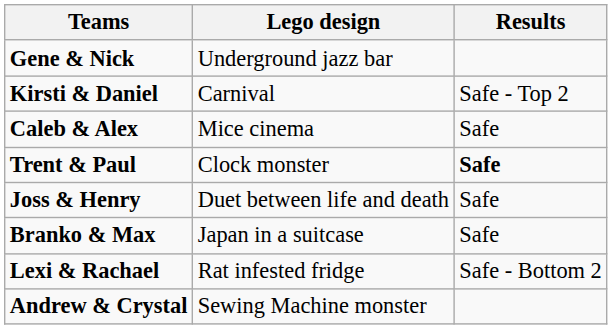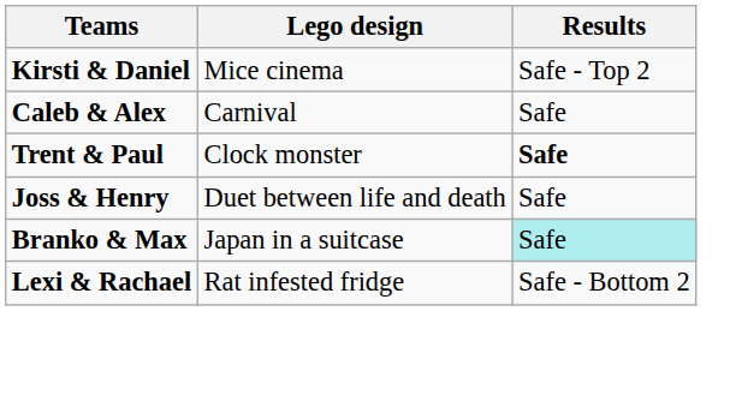 <table class="wikitable mw-collapsible mw-collapsed">
 <tr>
 <th>Teams</th>
 <th>Lego design</th>
 <th>Results</th>
 </tr>
 <tr>
-<td><strong>Gene & Nick</strong></td>
-<td>Underground jazz bar</td>
-<td></td>
-</tr>
-<tr>
 <td><strong>Kirsti & Daniel</strong></td>
-<td>Carnival</td>
+<td>Mice cinema</td>
 <td>Safe - Top 2</td>
 </tr>
 <tr>
 <td><strong>Caleb & Alex</strong></td>
-<td>Mice cinema</td>
+<td>Carnival</td>
 <td>Safe</td>
 </tr>
 <tr>
 <td><strong>Trent & Paul</strong></td>
 <td>Clock monster</td>
 <td><strong>Safe</strong></td>
 </tr>
 <tr>
 <td><strong>Joss & Henry</strong></td>
 <td>Duet between life and death</td>
 <td>Safe</td>
 </tr>
 <tr>
 <td><strong>Branko & Max</strong></td>
 <td>Japan in a suitcase</td>
-<td>Safe</td>
+<td style="background: paleturquoise;">Safe</td>
 </tr>
 <tr>
 <td><strong>Lexi & Rachael</strong></td>
 <td>Rat infested fridge</td>
 <td>Safe - Bottom 2</td>
 </tr>
-<tr>
-<td><strong>Andrew & Crystal</strong></td>
-<td>Sewing Machine monster</td>
-<td></td>
-</tr>
 </table>
